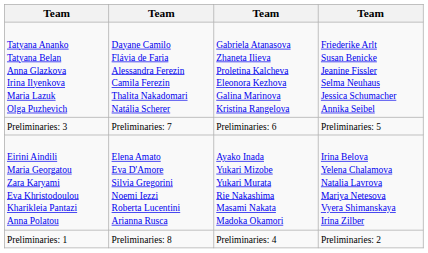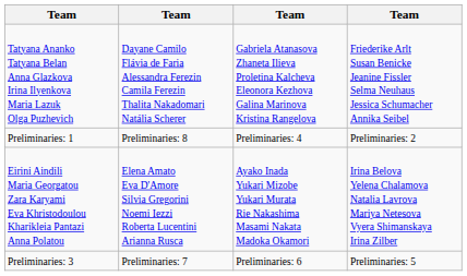 <table class="wikitable" style="text-align:left;">
 <tr>
 <th scope="col" style="width:140px;">Team</th>
 <th scope="col" style="width:140px;">Team</th>
 <th scope="col" style="width:140px;">Team</th>
 <th scope="col" style="width:140px;">Team</th>
 </tr>
 <tr>
 <td><strong></strong><br><small><a href='#'>Tatyana Ananko</a><br><a href='#'>Tatyana Belan</a><br><a href='#'>Anna Glazkova</a><br><a href='#'>Irina Ilyenkova</a><br><a href='#'>Maria Lazuk</a><br><a href='#'>Olga Puzhevich</a></small></td>
 <td><strong></strong><br><small><a href='#'>Dayane Camilo</a><br><a href='#'>Flávia de Faria</a><br><a href='#'>Alessandra Ferezin</a><br><a href='#'>Camila Ferezin</a><br><a href='#'>Thalita Nakadomari</a><br><a href='#'>Natália Scherer</a></small></td>
 <td><strong></strong><br><small><a href='#'>Gabriela Atanasova</a><br><a href='#'>Zhaneta Ilieva</a><br><a href='#'>Proletina Kalcheva</a><br><a href='#'>Eleonora Kezhova</a><br><a href='#'>Galina Marinova</a><br><a href='#'>Kristina Rangelova</a></small></td>
 <td><strong></strong><br><small><a href='#'>Friederike Arlt</a><br><a href='#'>Susan Benicke</a><br><a href='#'>Jeanine Fissler</a><br><a href='#'>Selma Neuhaus</a><br><a href='#'>Jessica Schumacher</a><br><a href='#'>Annika Seibel</a></small></td>
 </tr>
 <tr>
-<td><small>Preliminaries: 3</small></td>
-<td><small>Preliminaries: 7</small></td>
-<td><small>Preliminaries: 6</small></td>
-<td><small>Preliminaries: 5</small></td>
+<td><small>Preliminaries: 1</small></td>
+<td><small>Preliminaries: 8</small></td>
+<td><small>Preliminaries: 4</small></td>
+<td><small>Preliminaries: 2</small></td>
 </tr>
 <tr>
 <td><strong></strong><br><small><a href='#'>Eirini Aindili</a><br><a href='#'>Maria Georgatou</a><br><a href='#'>Zara Karyami</a><br><a href='#'>Eva Khristodoulou</a><br><a href='#'>Kharikleia Pantazi</a><br><a href='#'>Anna Polatou</a></small></td>
 <td><strong></strong><br><small><a href='#'>Elena Amato</a><br><a href='#'>Eva D'Amore</a><br><a href='#'>Silvia Gregorini</a><br><a href='#'>Noemi Iezzi</a><br><a href='#'>Roberta Lucentini</a><br><a href='#'>Arianna Rusca</a></small></td>
 <td><strong></strong><br><small><a href='#'>Ayako Inada</a><br><a href='#'>Yukari Mizobe</a><br><a href='#'>Yukari Murata</a><br><a href='#'>Rie Nakashima</a><br><a href='#'>Masami Nakata</a><br><a href='#'>Madoka Okamori</a></small></td>
 <td><strong></strong><br><small><a href='#'>Irina Belova</a><br><a href='#'>Yelena Chalamova</a><br><a href='#'>Natalia Lavrova</a><br><a href='#'>Mariya Netesova</a><br><a href='#'>Vyera Shimanskaya</a><br><a href='#'>Irina Zilber</a></small></td>
 </tr>
 <tr>
-<td><small>Preliminaries: 1</small></td>
-<td><small>Preliminaries: 8</small></td>
-<td><small>Preliminaries: 4</small></td>
-<td><small>Preliminaries: 2</small></td>
+<td><small>Preliminaries: 3</small></td>
+<td><small>Preliminaries: 7</small></td>
+<td><small>Preliminaries: 6</small></td>
+<td><small>Preliminaries: 5</small></td>
 </tr>
 </table>
